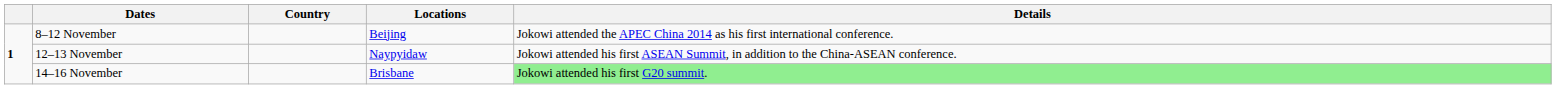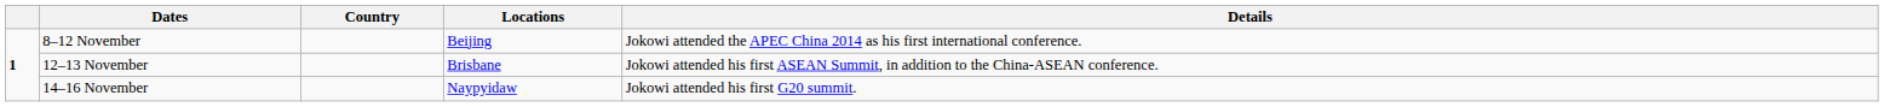 <table class="wikitable sortable" border="1" style="margin: 1em auto 1em auto; width: 100%">
 <tr>
 <th></th>
 <th>Dates</th>
 <th>Country</th>
 <th>Locations</th>
 <th>Details</th>
 </tr>
 <tr>
 <td rowspan=3><strong>1</strong></td>
 <td>8–12 November</td>
 <td></td>
 <td><a href='#'>Beijing</a></td>
 <td>Jokowi attended the <a href='#'>APEC China 2014</a> as his first international conference.</td>
 </tr>
 <tr>
 <td>12–13 November</td>
 <td></td>
-<td><a href='#'>Naypyidaw</a></td>
+<td><a href='#'>Brisbane</a></td>
 <td>Jokowi attended his first <a href='#'>ASEAN Summit</a>, in addition to the China-ASEAN conference.</td>
 </tr>
 <tr>
 <td>14–16 November</td>
 <td></td>
-<td><a href='#'>Brisbane</a></td>
-<td style="background: lightgreen;">Jokowi attended his first <a href='#'>G20 summit</a>.</td>
+<td><a href='#'>Naypyidaw</a></td>
+<td>Jokowi attended his first <a href='#'>G20 summit</a>.</td>
 </tr>
 </table>
